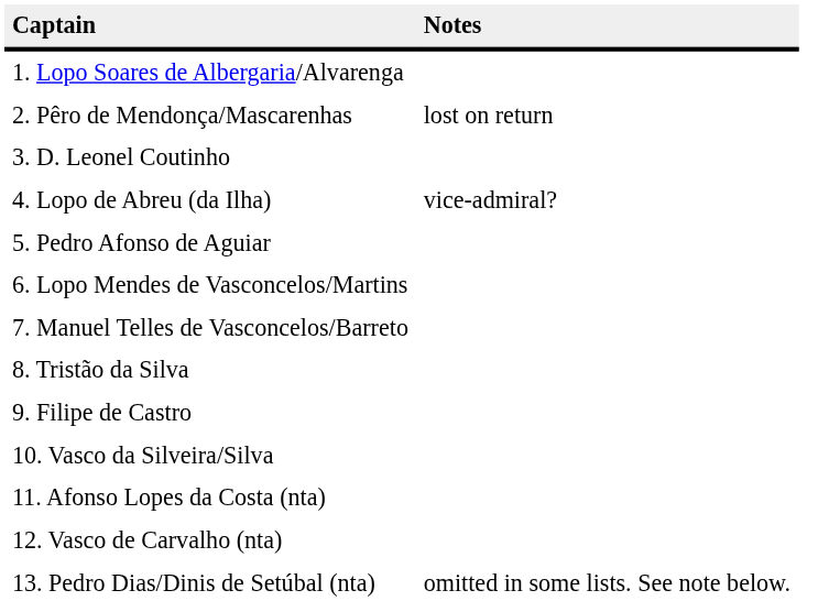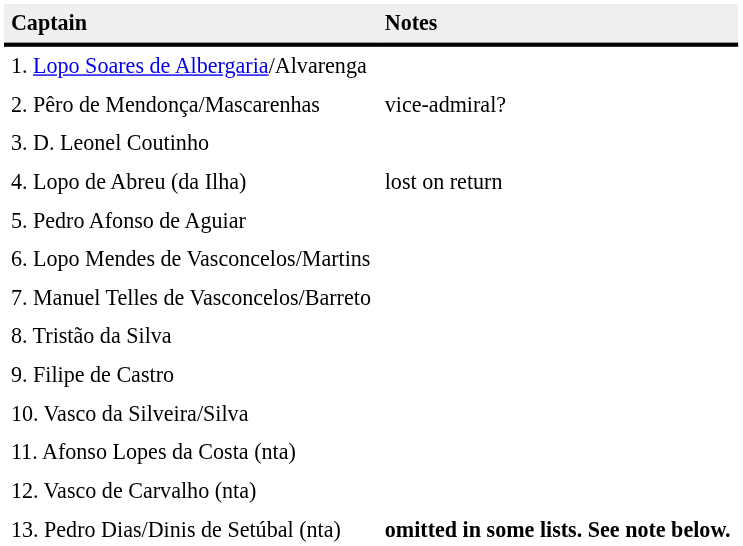 <table class="toccolours" style="border-collapse:collapse" cellpadding=5>
 <tr>
 <td style="border-bottom:3px solid; background:#efefef;"><strong>Captain</strong></td>
 <td style="border-bottom:3px solid; background:#efefef;"><strong>Notes</strong></td>
 </tr>
 <tr valign = top>
 <td>1. <a href='#'>Lopo Soares de Albergaria</a>/Alvarenga</td>
 </tr>
 <tr>
 <td>2. Pêro de Mendonça/Mascarenhas</td>
-<td>lost on  return</td>
+<td>vice-admiral?</td>
 </tr>
 <tr>
 <td>3. D. Leonel Coutinho</td>
 </tr>
 <tr>
 <td>4. Lopo de Abreu (da Ilha)</td>
-<td>vice-admiral?</td>
+<td>lost on  return</td>
 </tr>
 <tr>
 <td>5. Pedro Afonso de Aguiar</td>
 </tr>
 <tr>
 <td>6.  Lopo Mendes de Vasconcelos/Martins</td>
 <td></td>
 </tr>
 <tr>
 <td>7. Manuel Telles de Vasconcelos/Barreto</td>
 </tr>
 <tr>
 <td>8. Tristão da Silva</td>
 </tr>
 <tr>
 <td>9. Filipe de Castro</td>
 </tr>
 <tr>
 <td>10. Vasco da Silveira/Silva</td>
 </tr>
 <tr>
 <td>11. Afonso Lopes da Costa (nta)</td>
 </tr>
 <tr>
 <td>12. Vasco de Carvalho (nta)</td>
 </tr>
 <tr>
 <td>13. Pedro Dias/Dinis de Setúbal (nta)</td>
-<td>omitted in some lists. See note below.</td>
+<td><strong>omitted in some lists. See note below.</strong></td>
 </tr>
 </table>
